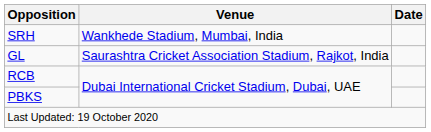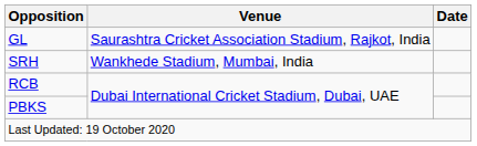 <table class="wikitable">
 <tr>
 <th>Opposition</th>
 <th>Venue</th>
 <th>Date</th>
 </tr>
 <tr>
-<td><a href='#'>SRH</a></td>
-<td><a href='#'>Wankhede Stadium</a>, <a href='#'>Mumbai</a>, India</td>
+<td><a href='#'>GL</a></td>
+<td><a href='#'>Saurashtra Cricket Association Stadium</a>, <a href='#'>Rajkot</a>, India</td>
 <td></td>
 </tr>
 <tr>
-<td><a href='#'>GL</a></td>
-<td><a href='#'>Saurashtra Cricket Association Stadium</a>, <a href='#'>Rajkot</a>, India</td>
+<td><a href='#'>SRH</a></td>
+<td><a href='#'>Wankhede Stadium</a>, <a href='#'>Mumbai</a>, India</td>
 <td></td>
 </tr>
 <tr>
 <td><a href='#'>RCB</a></td>
 <td rowspan=2><a href='#'>Dubai International Cricket Stadium</a>, <a href='#'>Dubai</a>, UAE</td>
 <td></td>
 </tr>
 <tr>
 <td><a href='#'>PBKS</a></td>
 <td></td>
 </tr>
 <tr class="sortbottom">
 <td colspan="3"><small>Last Updated: 19 October 2020</small></td>
 </tr>
 </table>
